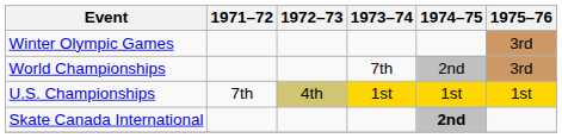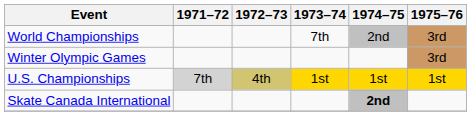 <table class="wikitable">
 <tr>
 <th>Event</th>
 <th>1971–72</th>
 <th>1972–73</th>
 <th>1973–74</th>
 <th>1974–75</th>
 <th>1975–76</th>
 </tr>
 <tr>
+<td><a href='#'>World Championships</a></td>
+<td></td>
+<td></td>
+<td align="center">7th</td>
+<td align="center" bgcolor="silver">2nd</td>
+<td align="center" bgcolor="#cc9966">3rd</td>
+</tr>
+<tr>
 <td><a href='#'>Winter Olympic Games</a></td>
 <td></td>
 <td></td>
 <td></td>
 <td></td>
 <td align="center" bgcolor="#cc9966">3rd</td>
 </tr>
 <tr>
-<td><a href='#'>World Championships</a></td>
-<td></td>
-<td></td>
-<td align="center">7th</td>
-<td align="center" bgcolor="silver">2nd</td>
-<td align="center" bgcolor="#cc9966">3rd</td>
-</tr>
-<tr>
 <td><a href='#'>U.S. Championships</a></td>
-<td align="center">7th</td>
+<td align="center" style="background: lightgrey;">7th</td>
 <td align="center" bgcolor="#d1c571">4th</td>
 <td align="center" bgcolor="gold">1st</td>
 <td align="center" bgcolor="gold">1st</td>
 <td align="center" bgcolor="gold">1st</td>
 </tr>
 <tr>
 <td><a href='#'>Skate Canada International</a></td>
 <td></td>
 <td></td>
 <td></td>
 <td align="center" bgcolor="silver"><strong>2nd</strong></td>
 <td></td>
 </tr>
 <tr>
 </tr>
 </table>
